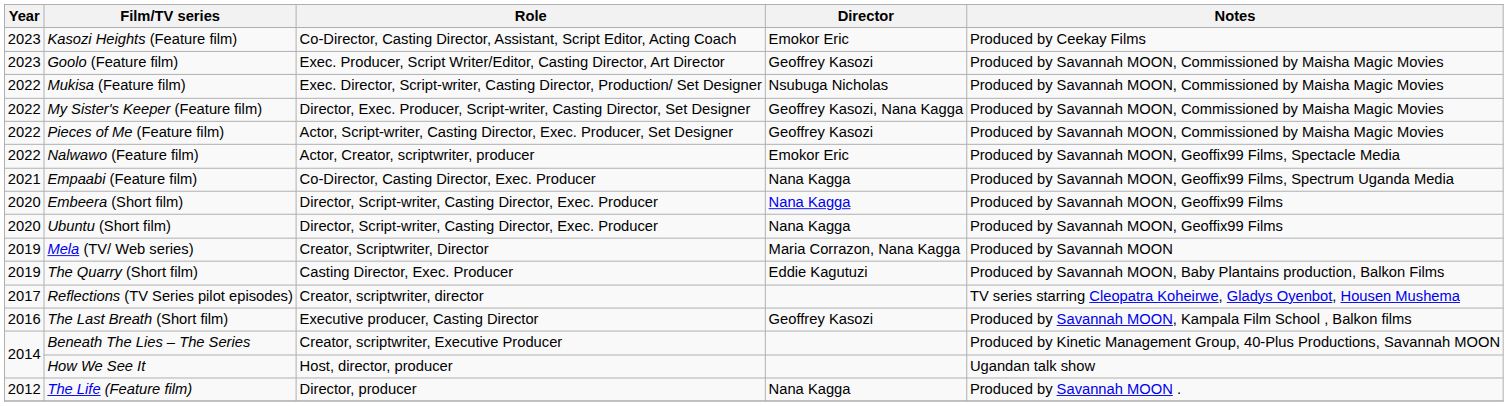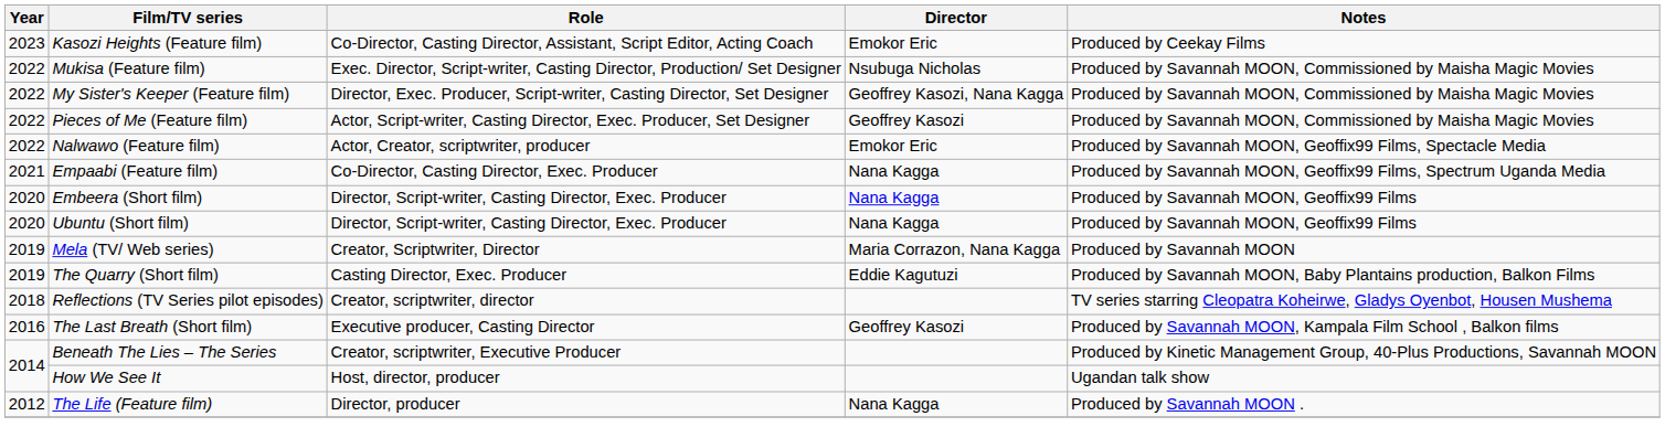 <table class="wikitable">
 <tr>
 <th>Year</th>
 <th>Film/TV series</th>
 <th>Role</th>
 <th>Director</th>
 <th>Notes</th>
 </tr>
 <tr>
 <td>2023</td>
 <td><em>Kasozi Heights</em> (Feature film)</td>
 <td>Co-Director, Casting Director, Assistant, Script Editor, Acting Coach</td>
 <td>Emokor Eric</td>
 <td>Produced by Ceekay Films</td>
-</tr>
-<tr>
-<td>2023</td>
-<td><em>Goolo</em> (Feature film)</td>
-<td>Exec. Producer, Script Writer/Editor, Casting Director, Art Director  </td>
-<td>Geoffrey Kasozi</td>
-<td>Produced by Savannah MOON, Commissioned by Maisha Magic Movies</td>
 </tr>
 <tr>
 <td>2022</td>
 <td><em>Mukisa</em> (Feature film)</td>
 <td>Exec. Director, Script-writer, Casting Director, Production/ Set Designer</td>
 <td>Nsubuga Nicholas</td>
 <td>Produced by Savannah MOON, Commissioned by Maisha Magic Movies</td>
 </tr>
 <tr>
 <td>2022</td>
 <td><em>My Sister's Keeper</em> (Feature film)</td>
 <td>Director, Exec. Producer, Script-writer,  Casting Director, Set Designer</td>
 <td>Geoffrey Kasozi, Nana Kagga</td>
 <td>Produced by Savannah MOON, Commissioned by Maisha Magic Movies</td>
 </tr>
 <tr>
 <td>2022</td>
 <td><em>Pieces of Me</em> (Feature film)</td>
 <td>Actor, Script-writer, Casting Director, Exec. Producer, Set Designer</td>
 <td>Geoffrey Kasozi</td>
 <td>Produced by Savannah MOON, Commissioned by Maisha Magic Movies</td>
 </tr>
 <tr>
 <td>2022</td>
 <td><em>Nalwawo</em> (Feature film)</td>
 <td>Actor, Creator, scriptwriter, producer</td>
 <td>Emokor Eric</td>
 <td>Produced by Savannah MOON, Geoffix99 Films, Spectacle Media</td>
 </tr>
 <tr>
 <td>2021</td>
 <td><em>Empaabi</em> (Feature film)</td>
 <td>Co-Director, Casting Director, Exec. Producer</td>
 <td>Nana Kagga</td>
 <td>Produced by Savannah MOON, Geoffix99 Films, Spectrum Uganda Media</td>
 </tr>
 <tr>
 <td>2020</td>
 <td><em>Embeera</em> (Short film)</td>
 <td>Director, Script-writer, Casting Director, Exec. Producer</td>
 <td><a href='#'>Nana Kagga</a></td>
 <td>Produced by Savannah MOON, Geoffix99 Films</td>
 </tr>
 <tr>
 <td>2020</td>
 <td><em>Ubuntu</em> (Short film)</td>
 <td>Director, Script-writer, Casting Director, Exec. Producer</td>
 <td>Nana Kagga</td>
 <td>Produced by Savannah MOON, Geoffix99 Films</td>
 </tr>
 <tr>
 <td>2019</td>
 <td><em><a href='#'>Mela</a></em> (TV/ Web series)</td>
 <td>Creator, Scriptwriter, Director</td>
 <td>Maria Corrazon, Nana Kagga</td>
 <td>Produced by Savannah MOON</td>
 </tr>
 <tr>
 <td>2019</td>
 <td><em>The Quarry</em> (Short film)</td>
 <td>Casting Director, Exec. Producer</td>
 <td>Eddie Kagutuzi</td>
 <td>Produced by Savannah MOON, Baby Plantains production, Balkon Films</td>
 </tr>
 <tr>
-<td>2017</td>
+<td>2018</td>
 <td><em>Reflections</em> (TV Series pilot episodes)</td>
 <td>Creator, scriptwriter, director</td>
 <td></td>
 <td>TV series starring <a href='#'>Cleopatra Koheirwe</a>, <a href='#'>Gladys Oyenbot</a>, <a href='#'>Housen Mushema</a></td>
 </tr>
 <tr>
 <td>2016</td>
 <td><em>The Last Breath</em> (Short film)</td>
 <td>Executive producer, Casting Director</td>
 <td>Geoffrey Kasozi</td>
 <td>Produced by <a href='#'>Savannah MOON</a>, Kampala Film School , Balkon films</td>
 </tr>
 <tr>
 <td rowspan="2">2014</td>
 <td><em>Beneath The Lies – The Series</em></td>
 <td>Creator, scriptwriter, Executive Producer</td>
 <td></td>
 <td>Produced by Kinetic Management Group, 40-Plus Productions, Savannah MOON</td>
 </tr>
 <tr>
 <td><em>How We See It</em></td>
 <td>Host, director, producer</td>
 <td></td>
 <td>Ugandan talk show</td>
 </tr>
 <tr>
 <td>2012</td>
 <td><em><a href='#'>The Life</a> (Feature film)</em></td>
 <td>Director, producer</td>
 <td>Nana Kagga</td>
 <td>Produced by <a href='#'>Savannah MOON</a> .</td>
 </tr>
 <tr>
 </tr>
 </table>
